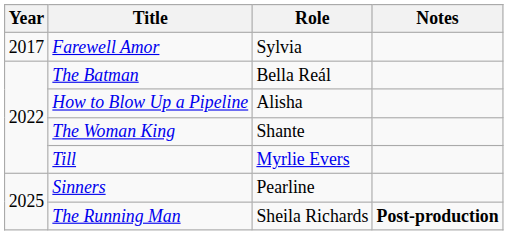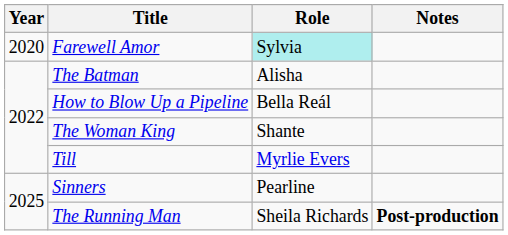 <table class="wikitable">
 <tr style="background:#ccc; text-align:center;">
 <th>Year</th>
 <th>Title</th>
 <th>Role</th>
 <th>Notes</th>
 </tr>
 <tr>
-<td>2017</td>
+<td>2020</td>
 <td><em><a href='#'>Farewell Amor</a></em></td>
-<td>Sylvia</td>
+<td style="background: paleturquoise;">Sylvia</td>
 <td></td>
 </tr>
 <tr>
 <td rowspan="4">2022</td>
 <td><em><a href='#'>The Batman</a></em></td>
-<td>Bella Reál</td>
+<td>Alisha</td>
 <td></td>
 </tr>
 <tr>
 <td><em><a href='#'>How to Blow Up a Pipeline</a></em></td>
-<td>Alisha</td>
+<td>Bella Reál</td>
 <td></td>
 </tr>
 <tr>
 <td><em><a href='#'>The Woman King</a></em></td>
 <td>Shante</td>
 <td></td>
 </tr>
 <tr>
 <td><em><a href='#'>Till</a></em></td>
 <td><a href='#'>Myrlie Evers</a></td>
 <td></td>
 </tr>
 <tr>
 <td rowspan="2">2025</td>
 <td><em><a href='#'>Sinners</a></em></td>
 <td>Pearline</td>
 <td></td>
 </tr>
 <tr>
 <td><em><a href='#'>The Running Man</a></em></td>
 <td>Sheila Richards</td>
 <td><strong>Post-production</strong></td>
 </tr>
 </table>
